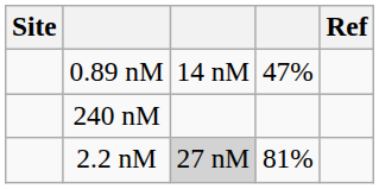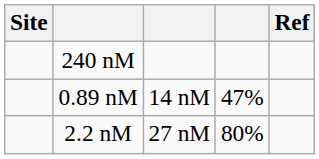 <table class="wikitable floatright" style="text-align: center;">
 <tr>
 <th>Site</th>
 <th></th>
 <th></th>
 <th></th>
 <th>Ref</th>
 </tr>
 <tr>
 <td></td>
+<td>240 nM</td>
+<td></td>
+<td></td>
+<td></td>
+</tr>
+<tr>
+<td></td>
 <td>0.89 nM</td>
 <td>14 nM</td>
 <td>47%</td>
 <td></td>
 </tr>
 <tr>
 <td></td>
-<td>240 nM</td>
-<td></td>
-<td></td>
-<td></td>
-</tr>
-<tr>
-<td></td>
 <td>2.2 nM</td>
-<td style="background: lightgrey;">27 nM</td>
-<td>81%</td>
+<td>27 nM</td>
+<td>80%</td>
 <td></td>
 </tr>
 </table>
